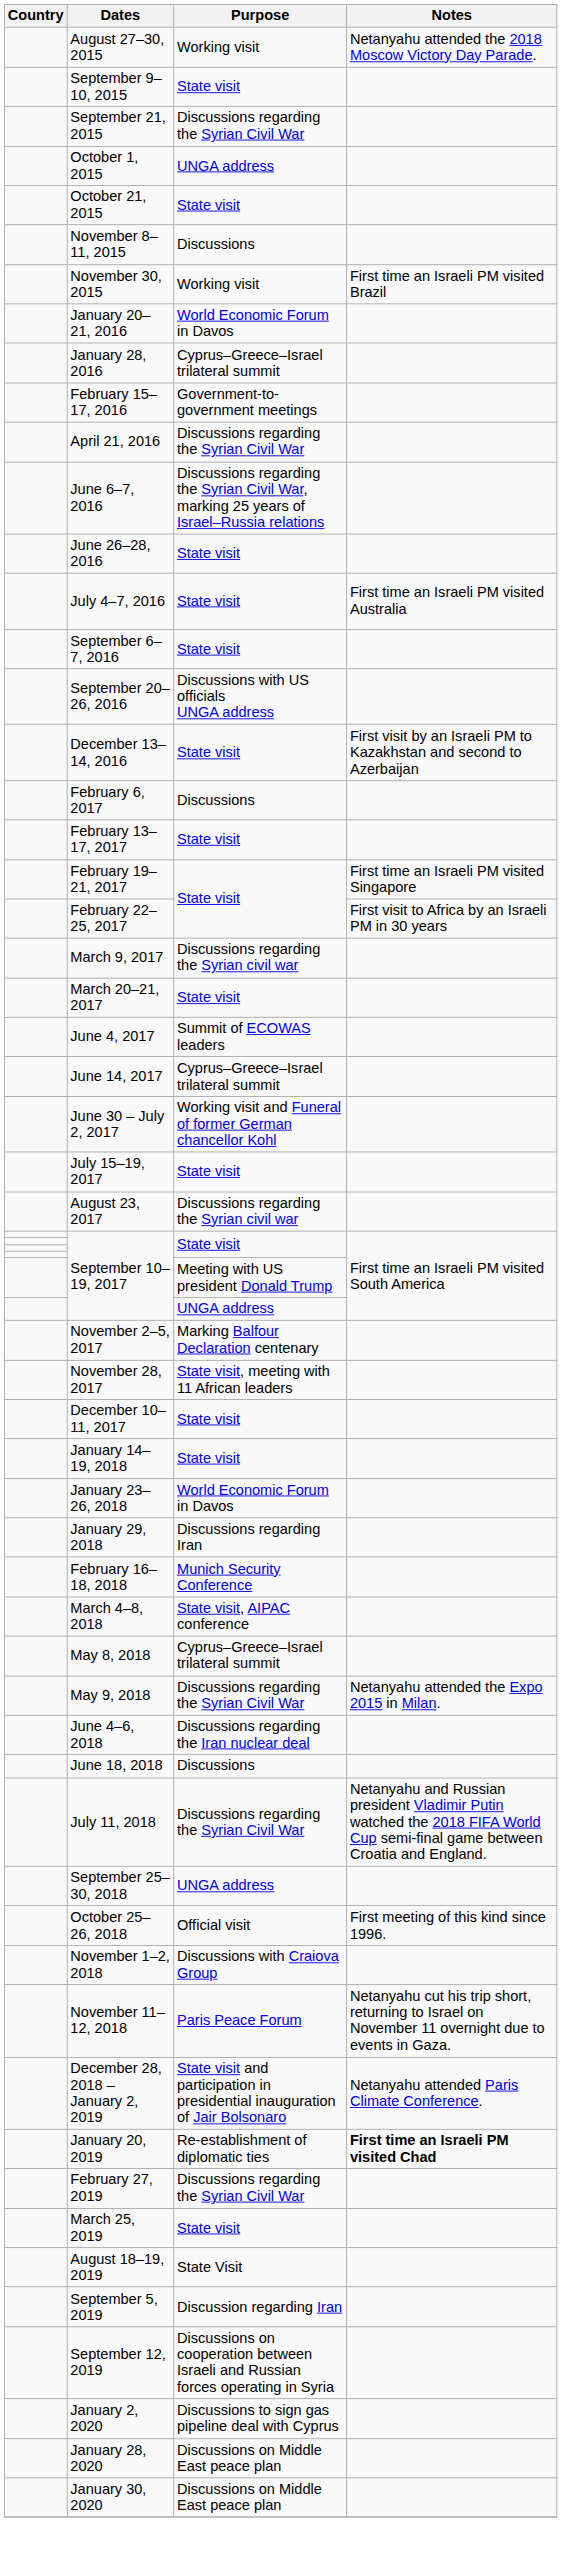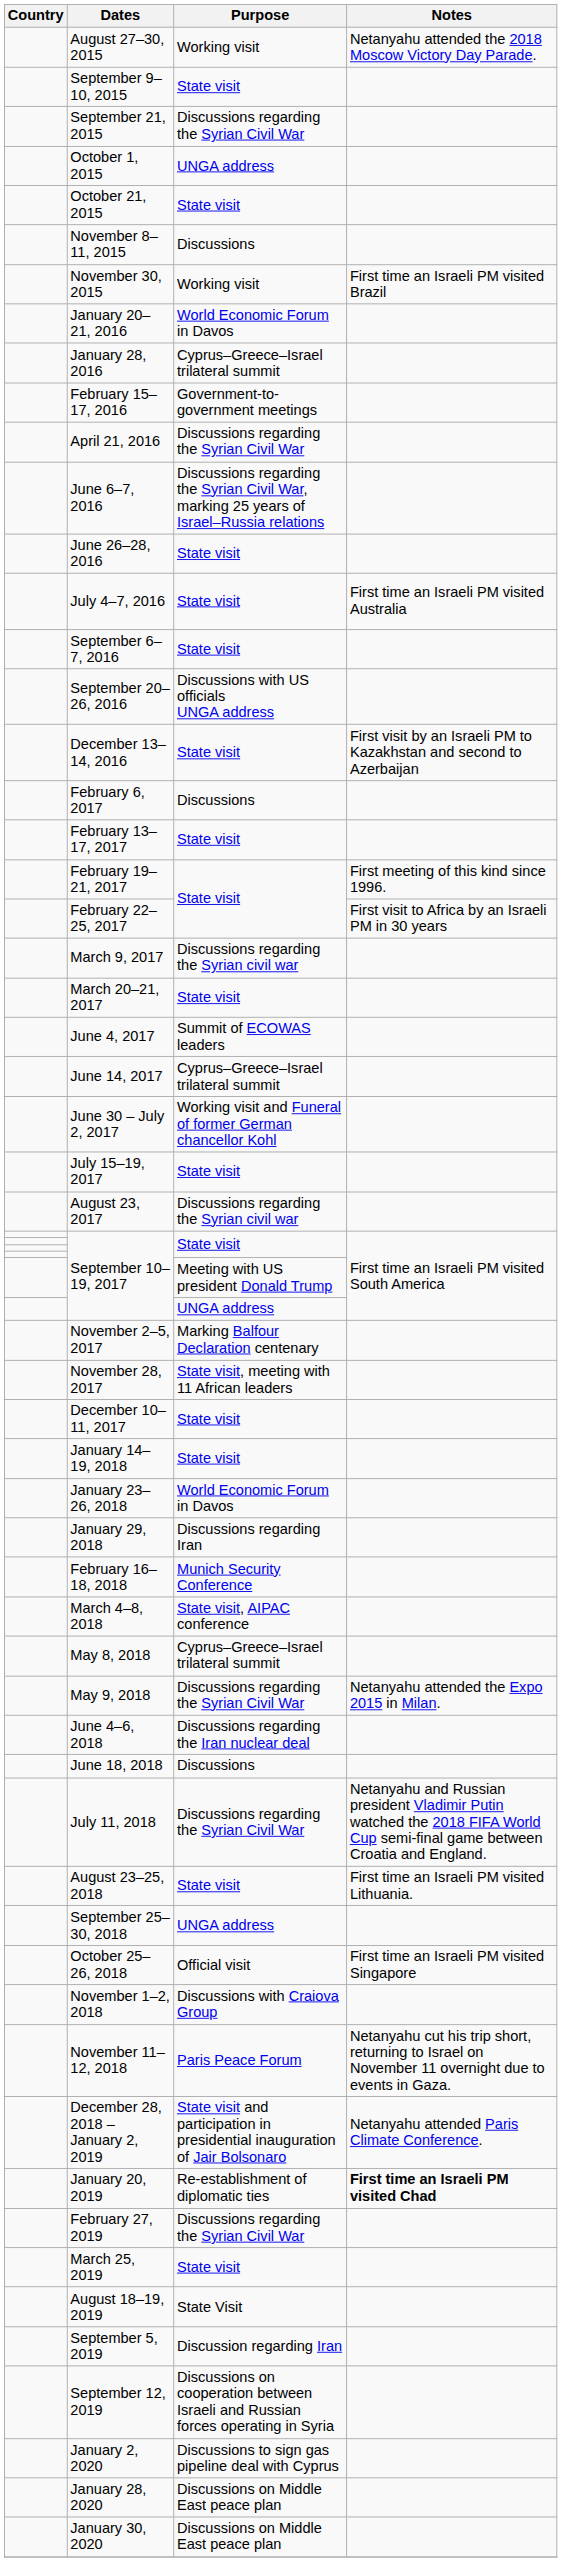 <table class="wikitable">
 <tr>
 <th>Country</th>
 <th>Dates</th>
 <th>Purpose</th>
 <th>Notes</th>
 </tr>
 <tr>
 <td></td>
 <td>August 27–30, 2015</td>
 <td>Working visit</td>
 <td>Netanyahu attended the <a href='#'>2018 Moscow Victory Day Parade</a>.</td>
 </tr>
 <tr>
 <td></td>
 <td>September 9–10, 2015</td>
 <td><a href='#'>State visit</a></td>
 <td></td>
 </tr>
 <tr>
 <td></td>
 <td>September 21, 2015</td>
 <td>Discussions regarding the <a href='#'>Syrian Civil War</a></td>
 <td></td>
 </tr>
 <tr>
 <td></td>
 <td>October 1, 2015</td>
 <td><a href='#'>UNGA address</a></td>
 <td></td>
 </tr>
 <tr>
 <td></td>
 <td>October 21, 2015</td>
 <td><a href='#'>State visit</a></td>
 <td></td>
 </tr>
 <tr>
 <td></td>
 <td>November 8–11, 2015</td>
 <td>Discussions</td>
 <td></td>
 </tr>
 <tr>
 <td></td>
 <td>November 30, 2015</td>
 <td>Working visit</td>
 <td>First time an Israeli PM visited Brazil</td>
 </tr>
 <tr>
 <td></td>
 <td>January 20–21, 2016</td>
 <td><a href='#'>World Economic Forum</a> in Davos</td>
 <td></td>
 </tr>
 <tr>
 <td></td>
 <td>January 28, 2016</td>
 <td>Cyprus–Greece–Israel trilateral summit</td>
 <td></td>
 </tr>
 <tr>
 <td></td>
 <td>February 15–17, 2016</td>
 <td>Government-to-government meetings</td>
 <td></td>
 </tr>
 <tr>
 <td></td>
 <td>April 21, 2016</td>
 <td>Discussions regarding the <a href='#'>Syrian Civil War</a></td>
 <td></td>
 </tr>
 <tr>
 <td></td>
 <td>June 6–7, 2016</td>
 <td>Discussions regarding the <a href='#'>Syrian Civil War</a>, marking 25 years of <a href='#'>Israel–Russia relations</a></td>
 <td></td>
 </tr>
 <tr>
 <td></td>
 <td>June 26–28, 2016</td>
 <td><a href='#'>State visit</a></td>
 <td></td>
 </tr>
 <tr>
 <td><br><br><br></td>
 <td>July 4–7, 2016</td>
 <td><a href='#'>State visit</a></td>
 <td>First time an Israeli PM visited Australia</td>
 </tr>
 <tr>
 <td></td>
 <td>September 6–7, 2016</td>
 <td><a href='#'>State visit</a></td>
 <td></td>
 </tr>
 <tr>
 <td><br></td>
 <td>September 20–26, 2016</td>
 <td>Discussions with US officials<br><a href='#'>UNGA address</a></td>
 <td></td>
 </tr>
 <tr>
 <td><br></td>
 <td>December 13–14, 2016</td>
 <td><a href='#'>State visit</a></td>
 <td>First visit by an Israeli PM to Kazakhstan and second to Azerbaijan</td>
 </tr>
 <tr>
 <td></td>
 <td>February 6, 2017</td>
 <td>Discussions</td>
 <td></td>
 </tr>
 <tr>
 <td></td>
 <td>February 13–17, 2017</td>
 <td><a href='#'>State visit</a></td>
 <td></td>
 </tr>
 <tr>
 <td></td>
 <td>February 19–21, 2017</td>
 <td rowspan="2"><a href='#'>State visit</a></td>
-<td>First time an Israeli PM visited Singapore</td>
+<td>First meeting of this kind since 1996.</td>
 </tr>
 <tr>
 <td></td>
 <td>February 22–25, 2017</td>
 <td>First visit to Africa by an Israeli PM in 30 years</td>
 </tr>
 <tr>
 <td></td>
 <td>March 9, 2017</td>
 <td>Discussions regarding the <a href='#'>Syrian civil war</a></td>
 <td></td>
 </tr>
 <tr>
 <td></td>
 <td>March 20–21, 2017</td>
 <td><a href='#'>State visit</a></td>
 <td></td>
 </tr>
 <tr>
 <td></td>
 <td>June 4, 2017</td>
 <td>Summit of <a href='#'>ECOWAS</a> leaders</td>
 <td></td>
 </tr>
 <tr>
 <td></td>
 <td>June 14, 2017</td>
 <td>Cyprus–Greece–Israel trilateral summit</td>
 <td></td>
 </tr>
 <tr>
 <td><br></td>
 <td>June 30 – July 2, 2017</td>
 <td>Working visit and <a href='#'>Funeral of former German chancellor Kohl</a></td>
 <td></td>
 </tr>
 <tr>
 <td><br></td>
 <td>July 15–19, 2017</td>
 <td><a href='#'>State visit</a></td>
 <td></td>
 </tr>
 <tr>
 <td></td>
 <td>August 23, 2017</td>
 <td>Discussions regarding the <a href='#'>Syrian civil war</a></td>
 <td></td>
 </tr>
 <tr>
 <td></td>
 <td rowspan="6">September 10–19, 2017</td>
 <td rowspan="4"><a href='#'>State visit</a></td>
 <td rowspan="6">First time an Israeli PM visited South America</td>
 </tr>
 <tr>
 <td></td>
 </tr>
 <tr>
 <td></td>
 </tr>
 <tr>
 <td></td>
 </tr>
 <tr>
 <td></td>
 <td>Meeting with US president <a href='#'>Donald Trump</a></td>
 </tr>
 <tr>
 <td></td>
 <td><a href='#'>UNGA address</a></td>
 </tr>
 <tr>
 <td></td>
 <td>November 2–5, 2017</td>
 <td>Marking <a href='#'>Balfour Declaration</a> centenary</td>
 <td></td>
 </tr>
 <tr>
 <td></td>
 <td>November 28, 2017</td>
 <td><a href='#'>State visit</a>, meeting with 11 African leaders</td>
 <td></td>
 </tr>
 <tr>
 <td><br></td>
 <td>December 10–11, 2017</td>
 <td><a href='#'>State visit</a></td>
 <td></td>
 </tr>
 <tr>
 <td></td>
 <td>January 14–19, 2018</td>
 <td><a href='#'>State visit</a></td>
 <td></td>
 </tr>
 <tr>
 <td></td>
 <td>January 23–26, 2018</td>
 <td><a href='#'>World Economic Forum</a> in Davos</td>
 <td></td>
 </tr>
 <tr>
 <td></td>
 <td>January 29, 2018</td>
 <td>Discussions regarding Iran</td>
 <td></td>
 </tr>
 <tr>
 <td></td>
 <td>February 16–18, 2018</td>
 <td><a href='#'>Munich Security Conference</a></td>
 <td></td>
 </tr>
 <tr>
 <td></td>
 <td>March 4–8, 2018</td>
 <td><a href='#'>State visit</a>, <a href='#'>AIPAC</a> conference</td>
 <td></td>
 </tr>
 <tr>
 <td></td>
 <td>May 8, 2018</td>
 <td>Cyprus–Greece–Israel trilateral summit</td>
 <td></td>
 </tr>
 <tr>
 <td></td>
 <td>May 9, 2018</td>
 <td>Discussions regarding the <a href='#'>Syrian Civil War</a></td>
 <td>Netanyahu attended the <a href='#'>Expo 2015</a> in <a href='#'>Milan</a>.</td>
 </tr>
 <tr>
 <td><br><br></td>
 <td>June 4–6, 2018</td>
 <td>Discussions regarding the <a href='#'>Iran nuclear deal</a></td>
 <td></td>
 </tr>
 <tr>
 <td></td>
 <td>June 18, 2018</td>
 <td>Discussions</td>
 <td></td>
 </tr>
 <tr>
 <td></td>
 <td>July 11, 2018</td>
 <td>Discussions regarding the <a href='#'>Syrian Civil War</a></td>
 <td>Netanyahu and Russian president <a href='#'>Vladimir Putin</a> watched the <a href='#'>2018 FIFA World Cup</a> semi-final game between Croatia and England.</td>
 </tr>
 <tr>
 <td></td>
+<td>August 23–25, 2018</td>
+<td><a href='#'>State visit</a></td>
+<td>First time an Israeli PM visited Lithuania.</td>
+</tr>
+<tr>
+<td></td>
 <td>September 25–30, 2018</td>
 <td><a href='#'>UNGA address</a></td>
 <td></td>
 </tr>
 <tr>
 <td></td>
 <td>October 25–26, 2018</td>
 <td>Official visit</td>
-<td>First meeting of this kind since 1996.</td>
+<td>First time an Israeli PM visited Singapore</td>
 </tr>
 <tr>
 <td></td>
 <td>November 1–2, 2018</td>
 <td>Discussions with <a href='#'>Craiova Group</a></td>
 <td></td>
 </tr>
 <tr>
 <td></td>
 <td>November 11–12, 2018</td>
 <td><a href='#'>Paris Peace Forum</a></td>
 <td>Netanyahu cut his trip short, returning to Israel on November 11 overnight due to events in Gaza.</td>
 </tr>
 <tr>
 <td></td>
 <td>December 28, 2018 – January 2, 2019</td>
 <td><a href='#'>State visit</a> and participation in presidential inauguration of <a href='#'>Jair Bolsonaro</a></td>
 <td>Netanyahu attended <a href='#'>Paris Climate Conference</a>.</td>
 </tr>
 <tr>
 <td></td>
 <td>January 20, 2019</td>
 <td>Re-establishment of diplomatic ties</td>
 <td><strong>First time an Israeli PM visited Chad</strong></td>
 </tr>
 <tr>
 <td></td>
 <td>February 27, 2019</td>
 <td>Discussions regarding the <a href='#'>Syrian Civil War</a></td>
 <td></td>
 </tr>
 <tr>
 <td></td>
 <td>March 25, 2019</td>
 <td><a href='#'>State visit</a></td>
 <td></td>
 </tr>
 <tr>
 <td></td>
 <td>August 18–19, 2019</td>
 <td>State Visit</td>
 <td></td>
 </tr>
 <tr>
 <td></td>
 <td>September 5, 2019</td>
 <td>Discussion regarding <a href='#'>Iran</a></td>
 <td></td>
 </tr>
 <tr>
 <td></td>
 <td>September 12, 2019</td>
 <td>Discussions on cooperation between Israeli and Russian forces operating in Syria</td>
 <td></td>
 </tr>
 <tr>
 <td></td>
 <td>January 2, 2020</td>
 <td>Discussions to sign gas pipeline deal with Cyprus</td>
 <td></td>
 </tr>
 <tr>
 <td></td>
 <td>January 28, 2020</td>
 <td>Discussions on Middle East peace plan</td>
 <td></td>
 </tr>
 <tr>
 <td></td>
 <td>January 30, 2020</td>
 <td>Discussions on Middle East peace plan</td>
 <td></td>
 </tr>
 <tr>
 </tr>
 </table>
